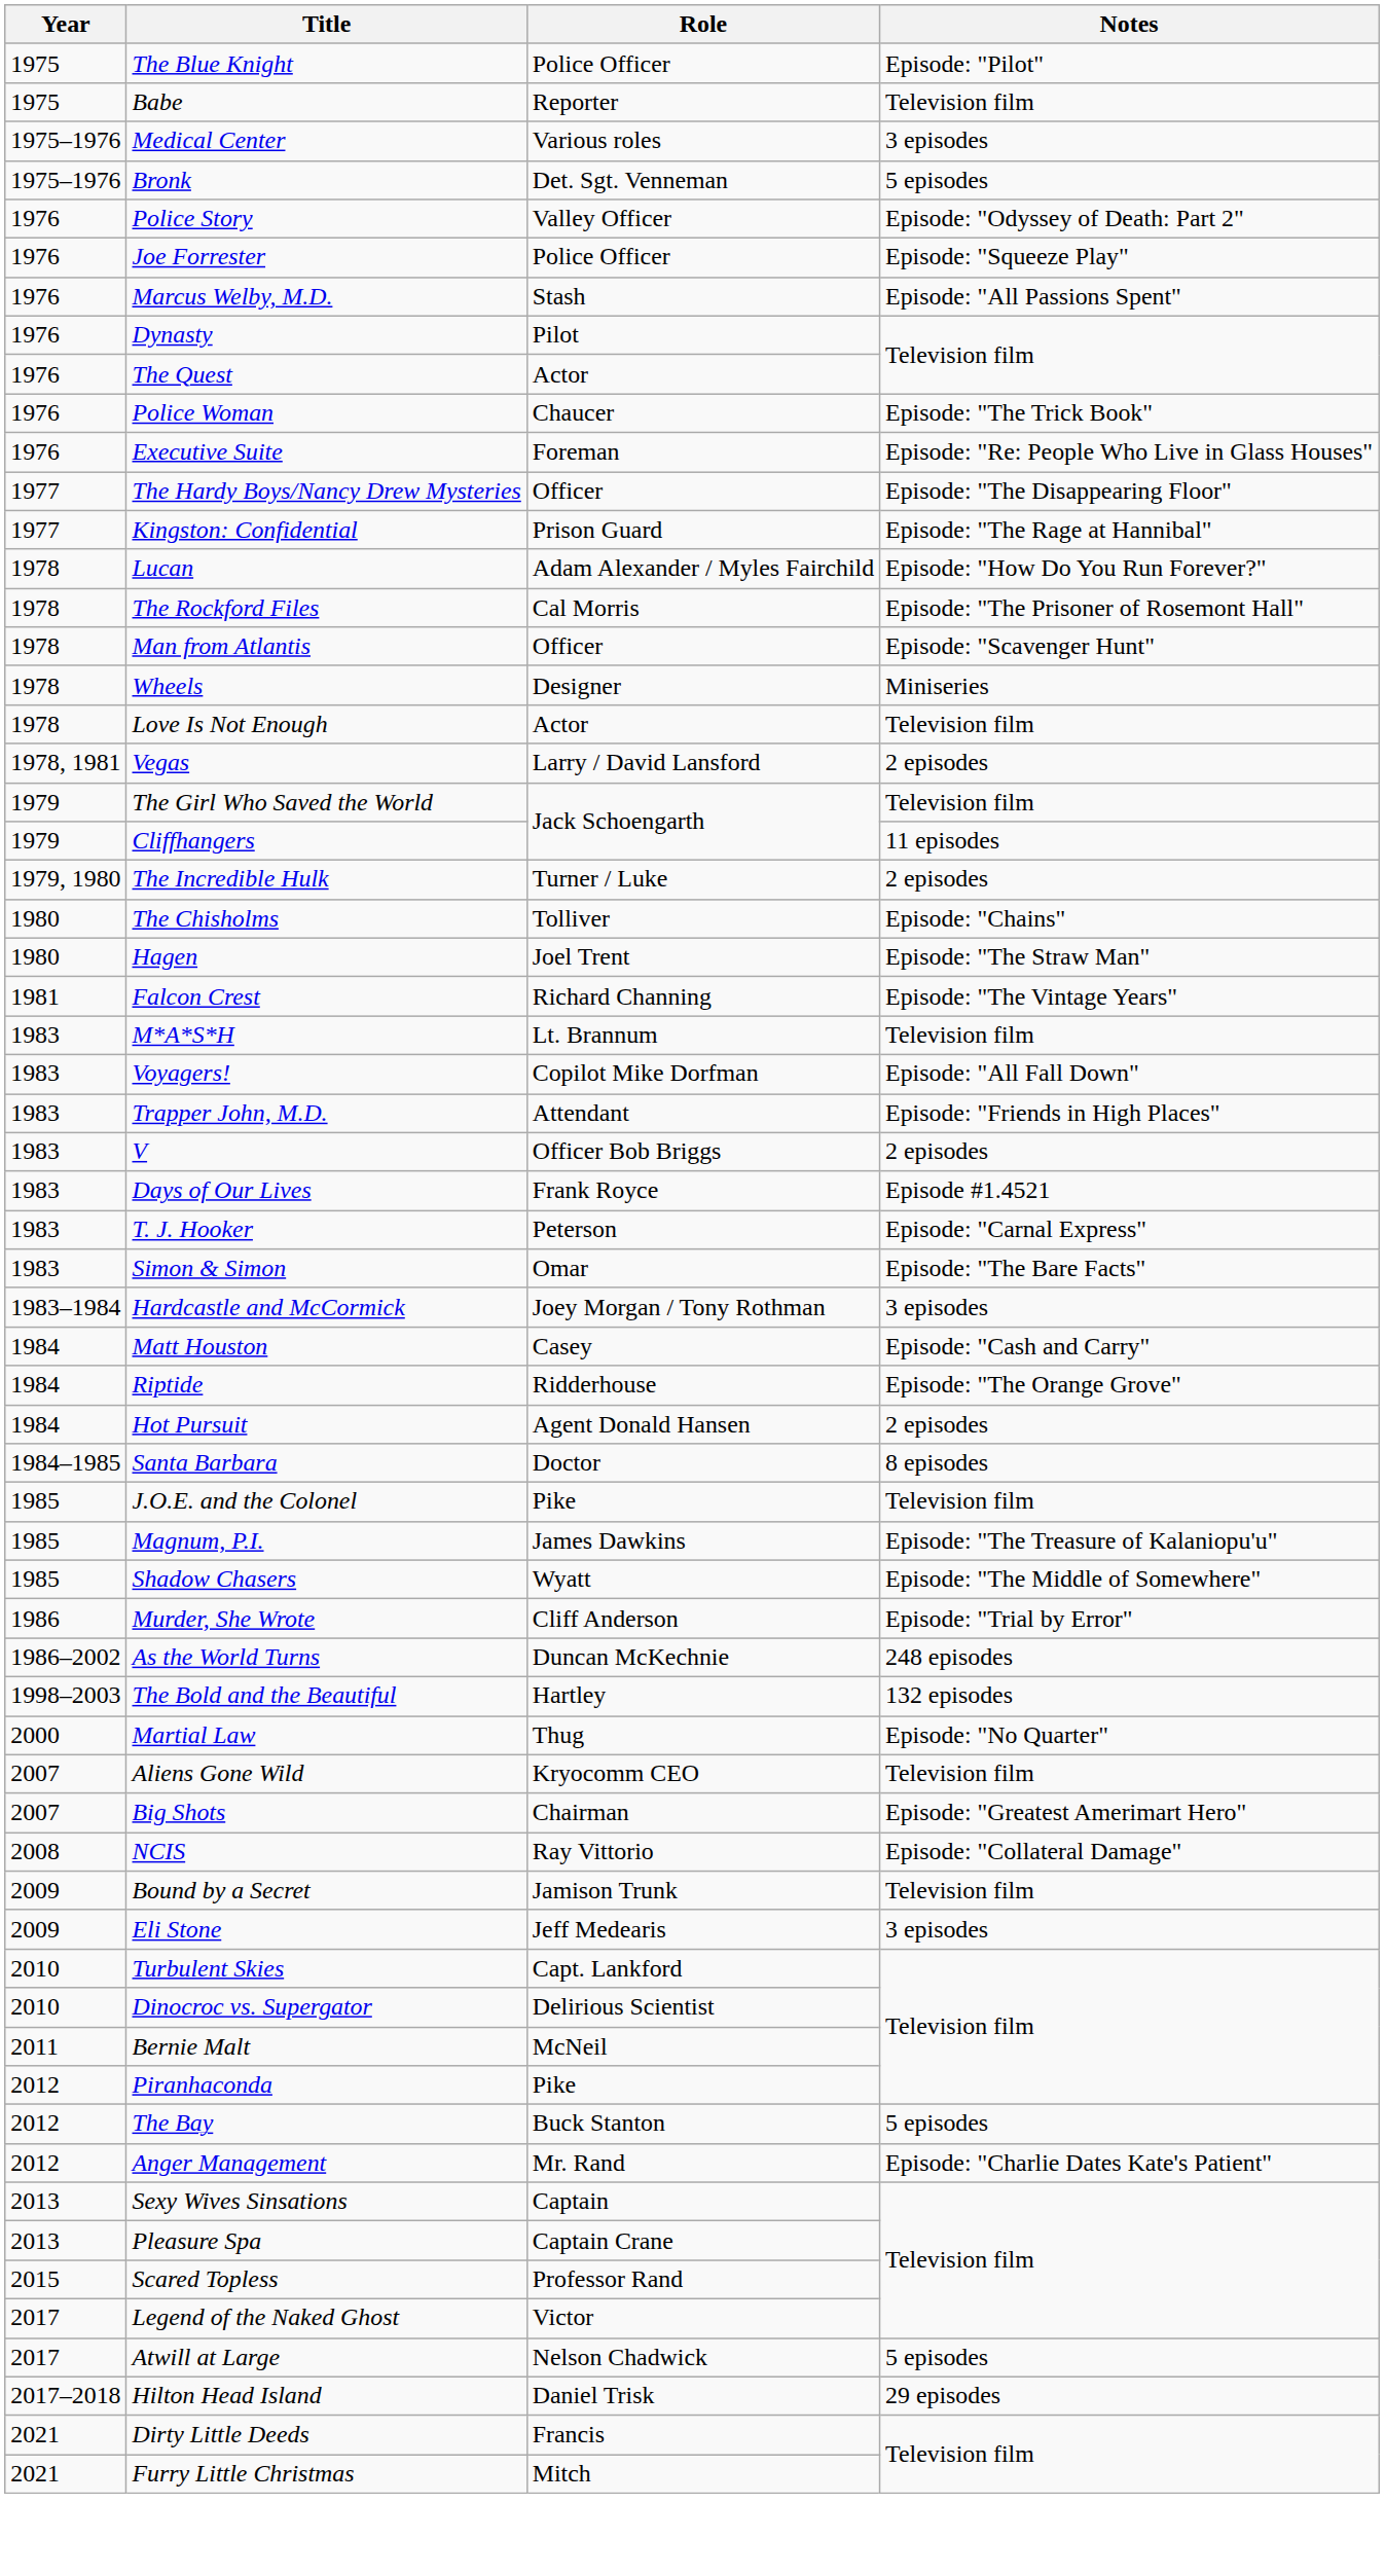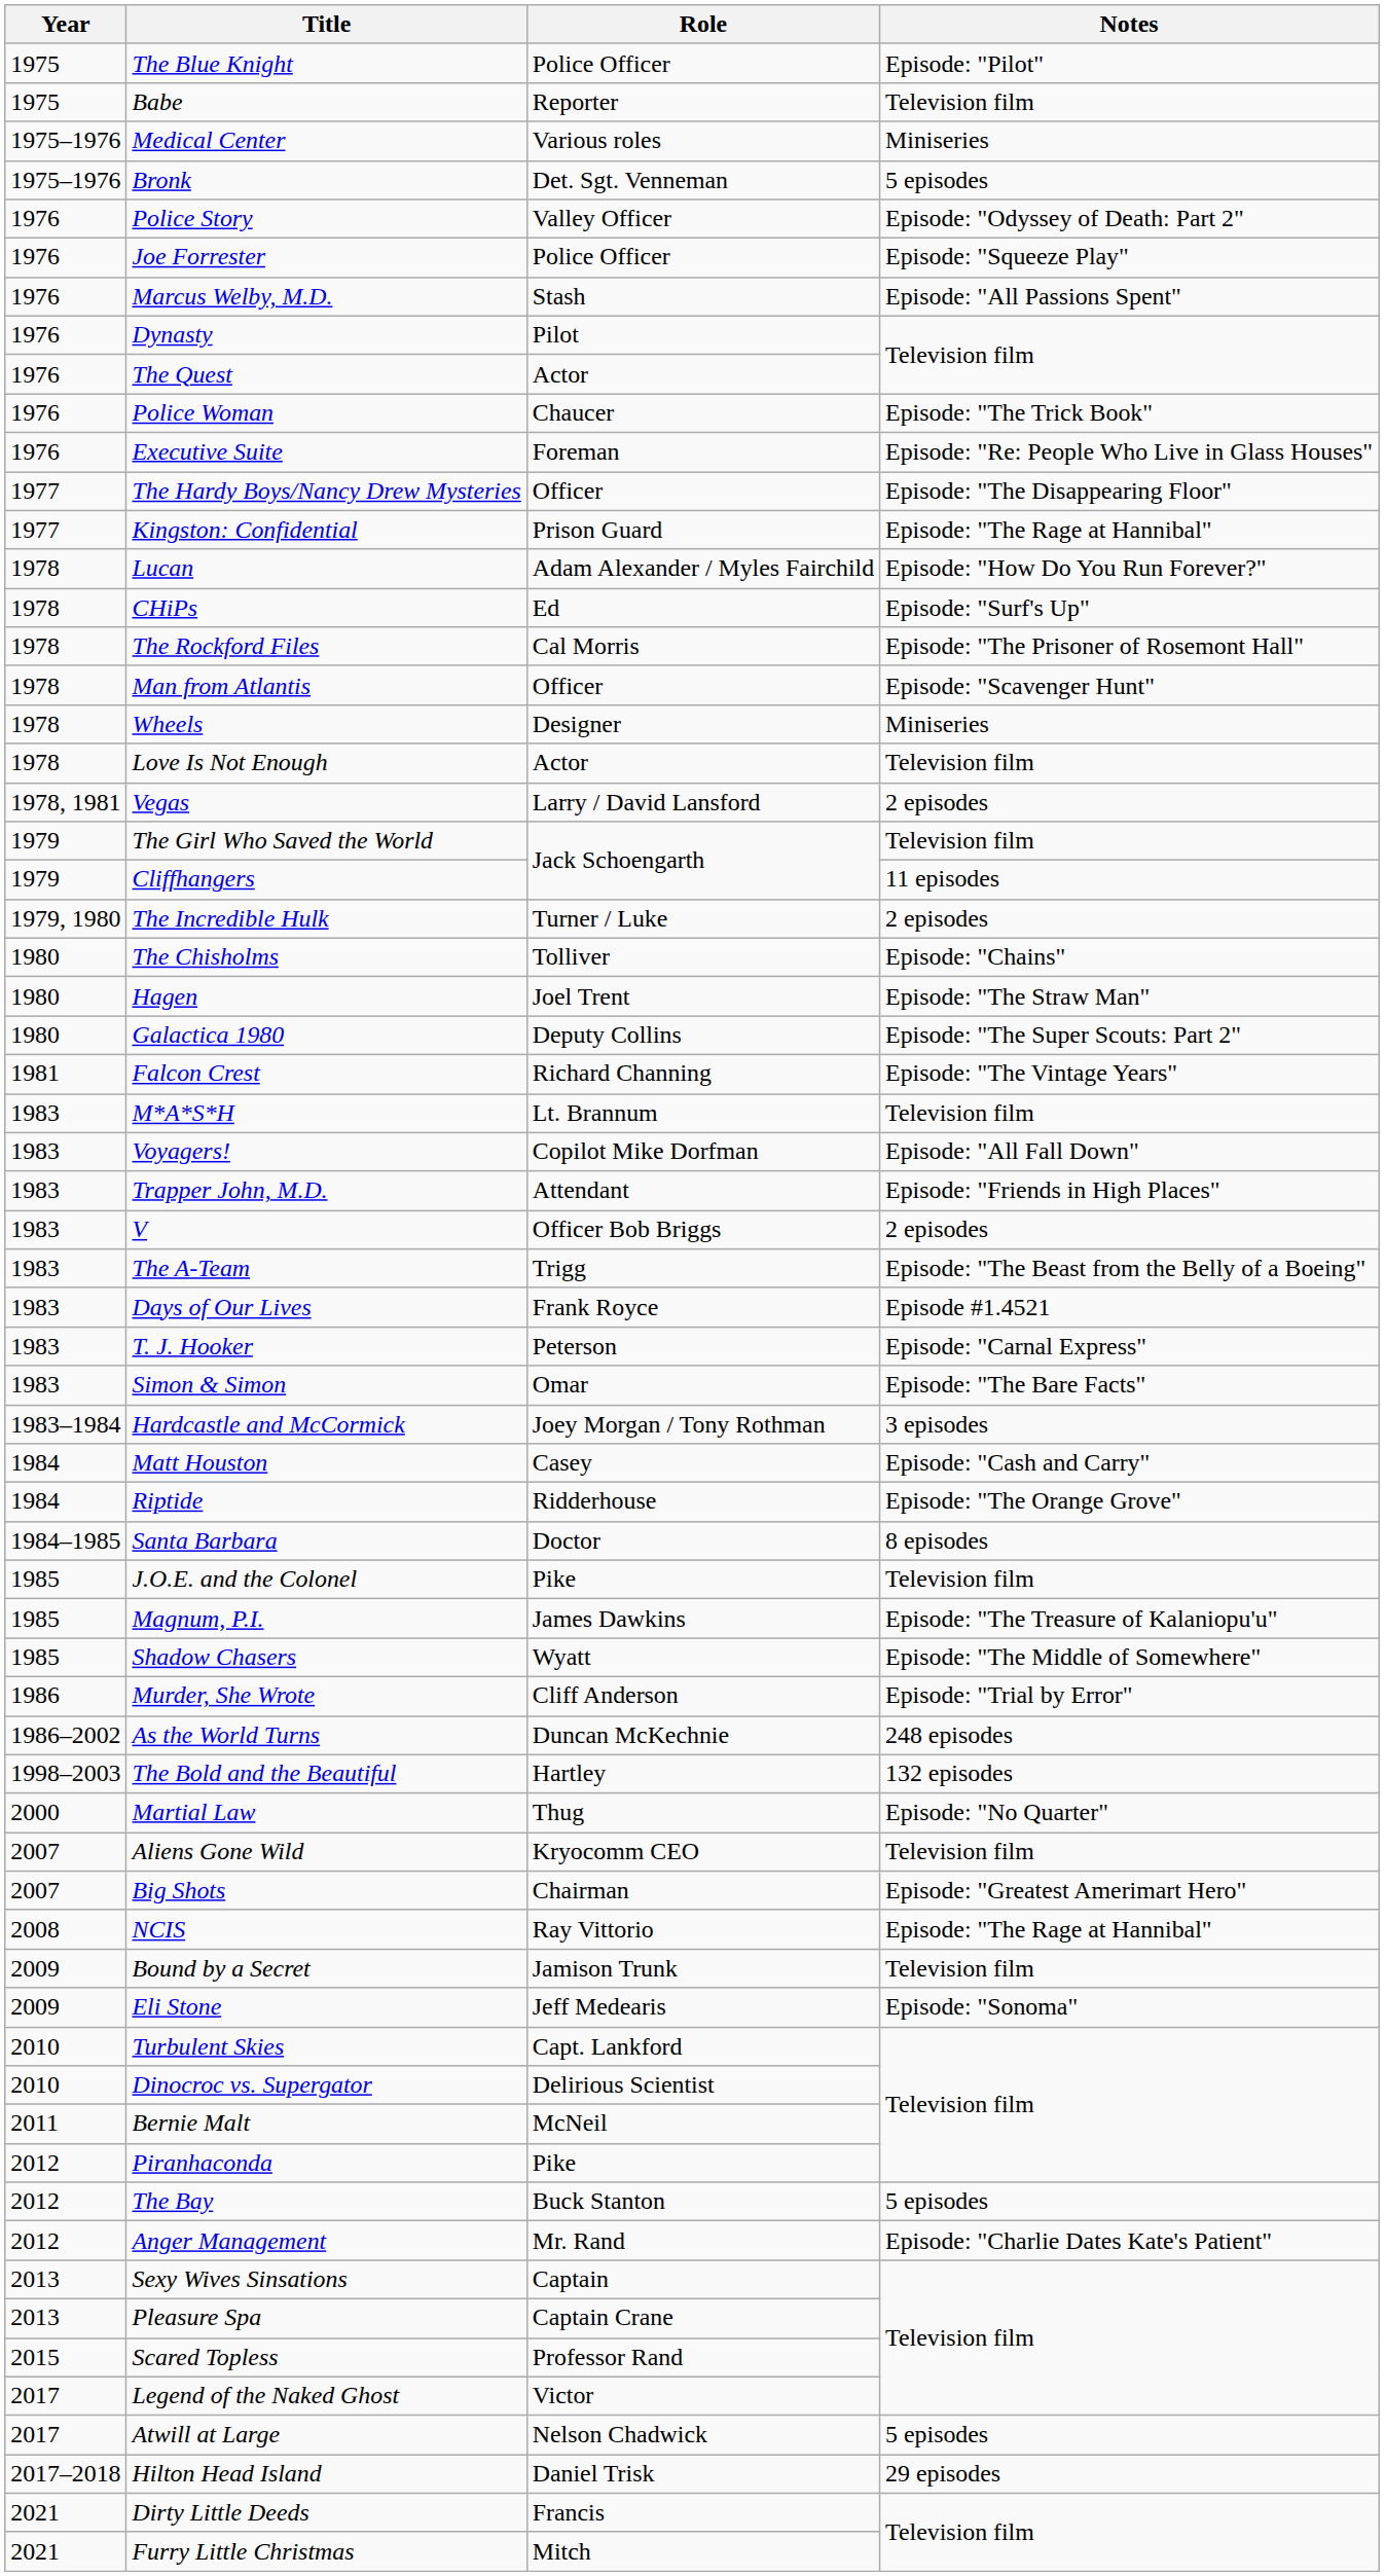 <table class="wikitable sortable">
 <tr>
 <th>Year</th>
 <th>Title</th>
 <th>Role</th>
 <th>Notes</th>
 </tr>
 <tr>
 <td>1975</td>
 <td><a href='#'><em>The Blue Knight</em></a></td>
 <td>Police Officer</td>
 <td>Episode: "Pilot"</td>
 </tr>
 <tr>
 <td>1975</td>
 <td><em>Babe</em></td>
 <td>Reporter</td>
 <td>Television film</td>
 </tr>
 <tr>
 <td>1975–1976</td>
 <td><a href='#'><em>Medical Center</em></a></td>
 <td>Various roles</td>
-<td>3 episodes</td>
+<td>Miniseries</td>
 </tr>
 <tr>
 <td>1975–1976</td>
 <td><a href='#'><em>Bronk</em></a></td>
 <td>Det. Sgt. Venneman</td>
 <td>5 episodes</td>
 </tr>
 <tr>
 <td>1976</td>
 <td><a href='#'><em>Police Story</em></a></td>
 <td>Valley Officer</td>
 <td>Episode: "Odyssey of Death: Part 2"</td>
 </tr>
 <tr>
 <td>1976</td>
 <td><em><a href='#'>Joe Forrester</a></em></td>
 <td>Police Officer</td>
 <td>Episode: "Squeeze Play"</td>
 </tr>
 <tr>
 <td>1976</td>
 <td><em><a href='#'>Marcus Welby, M.D.</a></em></td>
 <td>Stash</td>
 <td>Episode: "All Passions Spent"</td>
 </tr>
 <tr>
 <td>1976</td>
 <td><a href='#'><em>Dynasty</em></a></td>
 <td>Pilot</td>
 <td rowspan="2">Television film</td>
 </tr>
 <tr>
 <td>1976</td>
 <td><a href='#'><em>The Quest</em></a></td>
 <td>Actor</td>
 </tr>
 <tr>
 <td>1976</td>
 <td><a href='#'><em>Police Woman</em></a></td>
 <td>Chaucer</td>
 <td>Episode: "The Trick Book"</td>
 </tr>
 <tr>
 <td>1976</td>
 <td><a href='#'><em>Executive Suite</em></a></td>
 <td>Foreman</td>
 <td>Episode: "Re: People Who Live in Glass Houses"</td>
 </tr>
 <tr>
 <td>1977</td>
 <td><em><a href='#'>The Hardy Boys/Nancy Drew Mysteries</a></em></td>
 <td>Officer</td>
 <td>Episode: "The Disappearing Floor"</td>
 </tr>
 <tr>
 <td>1977</td>
 <td><em><a href='#'>Kingston: Confidential</a></em></td>
 <td>Prison Guard</td>
 <td>Episode: "The Rage at Hannibal"</td>
 </tr>
 <tr>
 <td>1978</td>
 <td><a href='#'><em>Lucan</em></a></td>
 <td>Adam Alexander / Myles Fairchild</td>
 <td>Episode: "How Do You Run Forever?"</td>
 </tr>
 <tr>
 <td>1978</td>
+<td><em><a href='#'>CHiPs</a></em></td>
+<td>Ed</td>
+<td>Episode: "Surf's Up"</td>
+</tr>
+<tr>
+<td>1978</td>
 <td><em><a href='#'>The Rockford Files</a></em></td>
 <td>Cal Morris</td>
 <td>Episode: "The Prisoner of Rosemont Hall"</td>
 </tr>
 <tr>
 <td>1978</td>
 <td><em><a href='#'>Man from Atlantis</a></em></td>
 <td>Officer</td>
 <td>Episode: "Scavenger Hunt"</td>
 </tr>
 <tr>
 <td>1978</td>
 <td><a href='#'><em>Wheels</em></a></td>
 <td>Designer</td>
 <td>Miniseries</td>
 </tr>
 <tr>
 <td>1978</td>
 <td><em>Love Is Not Enough</em></td>
 <td>Actor</td>
 <td>Television film</td>
 </tr>
 <tr>
 <td>1978, 1981</td>
 <td><a href='#'><em>Vegas</em></a></td>
 <td>Larry / David Lansford</td>
 <td>2 episodes</td>
 </tr>
 <tr>
 <td>1979</td>
 <td><em>The Girl Who Saved the World</em></td>
 <td rowspan="2">Jack Schoengarth</td>
 <td>Television film</td>
 </tr>
 <tr>
 <td>1979</td>
 <td><a href='#'><em>Cliffhangers</em></a></td>
 <td>11 episodes</td>
 </tr>
 <tr>
 <td>1979, 1980</td>
 <td><a href='#'><em>The Incredible Hulk</em></a></td>
 <td>Turner / Luke</td>
 <td>2 episodes</td>
 </tr>
 <tr>
 <td>1980</td>
 <td><em><a href='#'>The Chisholms</a></em></td>
 <td>Tolliver</td>
 <td>Episode: "Chains"</td>
 </tr>
 <tr>
 <td>1980</td>
 <td><a href='#'><em>Hagen</em></a></td>
 <td>Joel Trent</td>
 <td>Episode: "The Straw Man"</td>
 </tr>
 <tr>
+<td>1980</td>
+<td><em><a href='#'>Galactica 1980</a></em></td>
+<td>Deputy Collins</td>
+<td>Episode: "The Super Scouts: Part 2"</td>
+</tr>
+<tr>
 <td>1981</td>
 <td><em><a href='#'>Falcon Crest</a></em></td>
 <td>Richard Channing</td>
 <td>Episode: "The Vintage Years"</td>
 </tr>
 <tr>
 <td>1983</td>
 <td><a href='#'><em>M*A*S*H</em></a></td>
 <td>Lt. Brannum</td>
 <td>Television film</td>
 </tr>
 <tr>
 <td>1983</td>
 <td><em><a href='#'>Voyagers!</a></em></td>
 <td>Copilot Mike Dorfman</td>
 <td>Episode: "All Fall Down"</td>
 </tr>
 <tr>
 <td>1983</td>
 <td><em><a href='#'>Trapper John, M.D.</a></em></td>
 <td>Attendant</td>
 <td>Episode: "Friends in High Places"</td>
 </tr>
 <tr>
 <td>1983</td>
 <td><a href='#'><em>V</em></a></td>
 <td>Officer Bob Briggs</td>
 <td>2 episodes</td>
+</tr>
+<tr>
+<td>1983</td>
+<td><em><a href='#'>The A-Team</a></em></td>
+<td>Trigg</td>
+<td>Episode: "The Beast from the Belly of a Boeing"</td>
 </tr>
 <tr>
 <td>1983</td>
 <td><em><a href='#'>Days of Our Lives</a></em></td>
 <td>Frank Royce</td>
 <td>Episode #1.4521</td>
 </tr>
 <tr>
 <td>1983</td>
 <td><em><a href='#'>T. J. Hooker</a></em></td>
 <td>Peterson</td>
 <td>Episode: "Carnal Express"</td>
 </tr>
 <tr>
 <td>1983</td>
 <td><em><a href='#'>Simon & Simon</a></em></td>
 <td>Omar</td>
 <td>Episode: "The Bare Facts"</td>
 </tr>
 <tr>
 <td>1983–1984</td>
 <td><em><a href='#'>Hardcastle and McCormick</a></em></td>
 <td>Joey Morgan / Tony Rothman</td>
 <td>3 episodes</td>
 </tr>
 <tr>
 <td>1984</td>
 <td><em><a href='#'>Matt Houston</a></em></td>
 <td>Casey</td>
 <td>Episode: "Cash and Carry"</td>
 </tr>
 <tr>
 <td>1984</td>
 <td><a href='#'><em>Riptide</em></a></td>
 <td>Ridderhouse</td>
 <td>Episode: "The Orange Grove"</td>
-</tr>
-<tr>
-<td>1984</td>
-<td><a href='#'><em>Hot Pursuit</em></a></td>
-<td>Agent Donald Hansen</td>
-<td>2 episodes</td>
 </tr>
 <tr>
 <td>1984–1985</td>
 <td><a href='#'><em>Santa Barbara</em></a></td>
 <td>Doctor</td>
 <td>8 episodes</td>
 </tr>
 <tr>
 <td>1985</td>
 <td><em>J.O.E. and the Colonel</em></td>
 <td>Pike</td>
 <td>Television film</td>
 </tr>
 <tr>
 <td>1985</td>
 <td><em><a href='#'>Magnum, P.I.</a></em></td>
 <td>James Dawkins</td>
 <td>Episode: "The Treasure of Kalaniopu'u"</td>
 </tr>
 <tr>
 <td>1985</td>
 <td><em><a href='#'>Shadow Chasers</a></em></td>
 <td>Wyatt</td>
 <td>Episode: "The Middle of Somewhere"</td>
 </tr>
 <tr>
 <td>1986</td>
 <td><em><a href='#'>Murder, She Wrote</a></em></td>
 <td>Cliff Anderson</td>
 <td>Episode: "Trial by Error"</td>
 </tr>
 <tr>
 <td>1986–2002</td>
 <td><em><a href='#'>As the World Turns</a></em></td>
 <td>Duncan McKechnie</td>
 <td>248 episodes</td>
 </tr>
 <tr>
 <td>1998–2003</td>
 <td><em><a href='#'>The Bold and the Beautiful</a></em></td>
 <td>Hartley</td>
 <td>132 episodes</td>
 </tr>
 <tr>
 <td>2000</td>
 <td><a href='#'><em>Martial Law</em></a></td>
 <td>Thug</td>
 <td>Episode: "No Quarter"</td>
 </tr>
 <tr>
 <td>2007</td>
 <td><em>Aliens Gone Wild</em></td>
 <td>Kryocomm CEO</td>
 <td>Television film</td>
 </tr>
 <tr>
 <td>2007</td>
 <td><a href='#'><em>Big Shots</em></a></td>
 <td>Chairman</td>
 <td>Episode: "Greatest Amerimart Hero"</td>
 </tr>
 <tr>
 <td>2008</td>
 <td><a href='#'><em>NCIS</em></a></td>
 <td>Ray Vittorio</td>
-<td>Episode: "Collateral Damage"</td>
+<td>Episode: "The Rage at Hannibal"</td>
 </tr>
 <tr>
 <td>2009</td>
 <td><em>Bound by a Secret</em></td>
 <td>Jamison Trunk</td>
 <td>Television film</td>
 </tr>
 <tr>
 <td>2009</td>
 <td><em><a href='#'>Eli Stone</a></em></td>
 <td>Jeff Medearis</td>
-<td>3 episodes</td>
+<td>Episode: "Sonoma"</td>
 </tr>
 <tr>
 <td>2010</td>
 <td><em><a href='#'>Turbulent Skies</a></em></td>
 <td>Capt. Lankford</td>
 <td rowspan="4">Television film</td>
 </tr>
 <tr>
 <td>2010</td>
 <td><em><a href='#'>Dinocroc vs. Supergator</a></em></td>
 <td>Delirious Scientist</td>
 </tr>
 <tr>
 <td>2011</td>
 <td><em>Bernie Malt</em></td>
 <td>McNeil</td>
 </tr>
 <tr>
 <td>2012</td>
 <td><em><a href='#'>Piranhaconda</a></em></td>
 <td>Pike</td>
 </tr>
 <tr>
 <td>2012</td>
 <td><a href='#'><em>The Bay</em></a></td>
 <td>Buck Stanton</td>
 <td>5 episodes</td>
 </tr>
 <tr>
 <td>2012</td>
 <td><a href='#'><em>Anger Management</em></a></td>
 <td>Mr. Rand</td>
 <td>Episode: "Charlie Dates Kate's Patient"</td>
 </tr>
 <tr>
 <td>2013</td>
 <td><em>Sexy Wives Sinsations</em></td>
 <td>Captain</td>
 <td rowspan="4">Television film</td>
 </tr>
 <tr>
 <td>2013</td>
 <td><em>Pleasure Spa</em></td>
 <td>Captain Crane</td>
 </tr>
 <tr>
 <td>2015</td>
 <td><em>Scared Topless</em></td>
 <td>Professor Rand</td>
 </tr>
 <tr>
 <td>2017</td>
 <td><em>Legend of the Naked Ghost</em></td>
 <td>Victor</td>
 </tr>
 <tr>
 <td>2017</td>
 <td><em>Atwill at Large</em></td>
 <td>Nelson Chadwick</td>
 <td>5 episodes</td>
 </tr>
 <tr>
 <td>2017–2018</td>
 <td><em>Hilton Head Island</em></td>
 <td>Daniel Trisk</td>
 <td>29 episodes</td>
 </tr>
 <tr>
 <td>2021</td>
 <td><em>Dirty Little Deeds</em></td>
 <td>Francis</td>
 <td rowspan="2">Television film</td>
 </tr>
 <tr>
 <td>2021</td>
 <td><em>Furry Little Christmas</em></td>
 <td>Mitch</td>
 </tr>
 </table>
